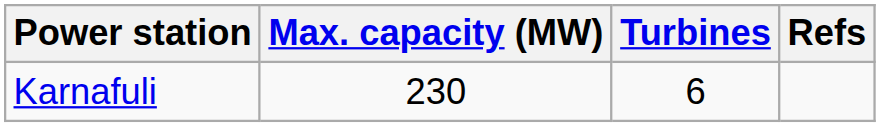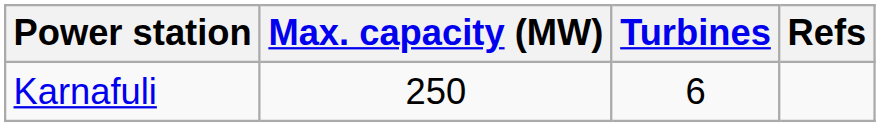 <table class="wikitable sortable static-row-numbers static-row-header-text"  style="text-align: center">
 <tr>
 <th>Power station</th>
 <th><a href='#'>Max. capacity</a> (MW)</th>
 <th><a href='#'>Turbines</a></th>
 <th>Refs</th>
 </tr>
 <tr>
 <td align="left"><a href='#'>Karnafuli</a></td>
-<td>230</td>
+<td>250</td>
 <td>6</td>
 <td></td>
 </tr>
 </table>
